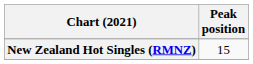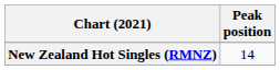 <table class="wikitable sortable plainrowheaders" style="text-align:center">
 <tr>
 <th scope="col">Chart (2021)</th>
 <th scope="col">Peak<br>position</th>
 </tr>
 <tr>
 </tr>
 <tr>
 </tr>
 <tr>
 <th scope="row">New Zealand Hot Singles (<a href='#'>RMNZ</a>)</th>
-<td>15</td>
+<td>14</td>
 </tr>
 <tr>
 </tr>
 <tr>
 </tr>
 <tr>
 </tr>
 </table>
